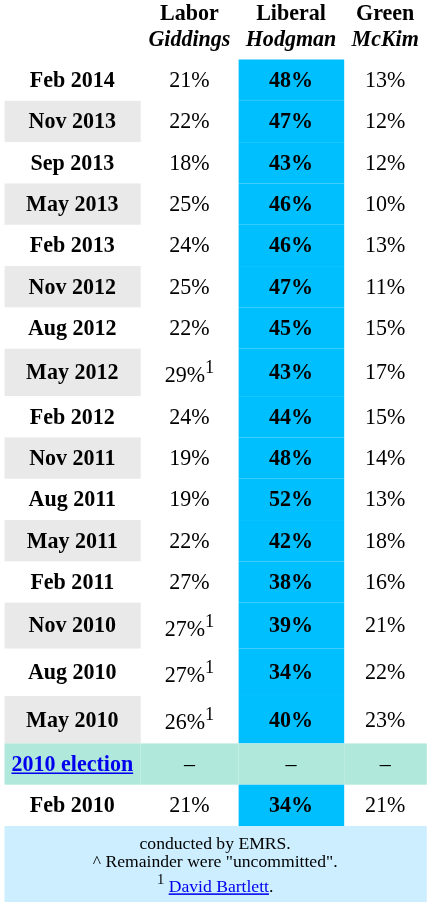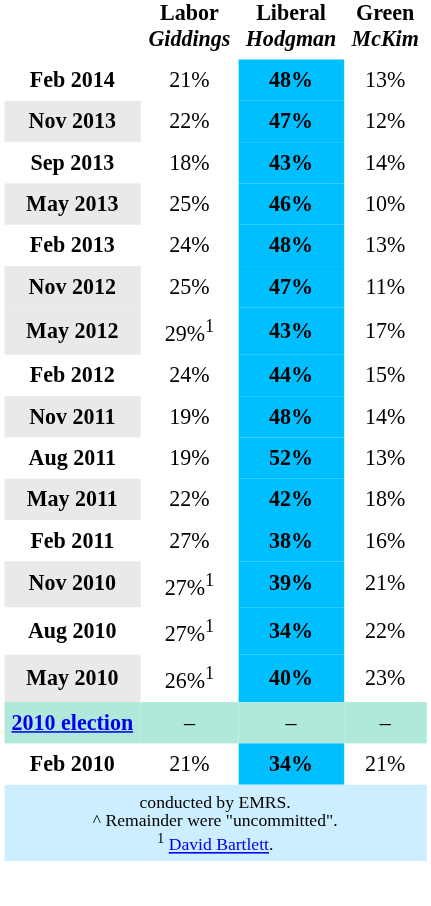 <table class="toccolours" cellpadding="5" cellspacing="0" style="float:right; text-align:center; margin-right:.5em; margin-top:.4em; font-size:90%;">
 <tr>
 </tr>
 <tr>
 <th></th>
 <th>Labor<br><em>Giddings</em></th>
 <th>Liberal<br><em>Hodgman</em></th>
 <th>Green<br><em>McKim</em></th>
 </tr>
 <tr>
 <th>Feb 2014</th>
 <td>21%</td>
 <td style="background:#00bfff;"><strong>48%</strong></td>
 <td>13%</td>
 </tr>
 <tr>
 <th style="background:#e9e9e9">Nov 2013</th>
 <td>22%</td>
 <td style="background:#00bfff;"><strong>47%</strong></td>
 <td>12%</td>
 </tr>
 <tr>
 <th>Sep 2013</th>
 <td>18%</td>
 <td style="background:#00bfff;"><strong>43%</strong></td>
-<td>12%</td>
+<td>14%</td>
 </tr>
 <tr>
 <th style="background:#e9e9e9">May 2013</th>
 <td>25%</td>
 <td style="background:#00bfff;"><strong>46%</strong></td>
 <td>10%</td>
 </tr>
 <tr>
 <th>Feb 2013</th>
 <td>24%</td>
-<td style="background:#00bfff;"><strong>46%</strong></td>
+<td style="background:#00bfff;"><strong>48%</strong></td>
 <td>13%</td>
 </tr>
 <tr>
 <th style="background:#e9e9e9">Nov 2012</th>
 <td>25%</td>
 <td style="background:#00bfff;"><strong>47%</strong></td>
 <td>11%</td>
-</tr>
-<tr>
-<th>Aug 2012</th>
-<td>22%</td>
-<td style="background:#00bfff;"><strong>45%</strong></td>
-<td>15%</td>
 </tr>
 <tr>
 <th style="background:#e9e9e9;">May 2012</th>
 <td>29%<sup>1</sup></td>
 <td style="background:#00bfff;"><strong>43%</strong></td>
 <td>17%</td>
 </tr>
 <tr>
 <th>Feb 2012</th>
 <td>24%</td>
 <td style="background:#00bfff;"><strong>44%</strong></td>
 <td>15%</td>
 </tr>
 <tr>
 <th style="background:#e9e9e9;">Nov 2011</th>
 <td>19%</td>
 <td style="background:#00bfff;"><strong>48%</strong></td>
 <td>14%</td>
 </tr>
 <tr>
 <th>Aug 2011</th>
 <td>19%</td>
 <td style="background:#00bfff;"><strong>52%</strong></td>
 <td>13%</td>
 </tr>
 <tr>
 <th style="background:#e9e9e9;">May 2011</th>
 <td>22%</td>
 <td style="background:#00bfff;"><strong>42%</strong></td>
 <td>18%</td>
 </tr>
 <tr>
 <th>Feb 2011</th>
 <td>27%</td>
 <td style="background:#00bfff;"><strong>38%</strong></td>
 <td>16%</td>
 </tr>
 <tr>
 <th style="background:#e9e9e9;">Nov 2010</th>
 <td>27%<sup>1</sup></td>
 <td style="background:#00bfff;"><strong>39%</strong></td>
 <td>21%</td>
 </tr>
 <tr>
 <th>Aug 2010</th>
 <td>27%<sup>1</sup></td>
 <td style="background:#00bfff;"><strong>34%</strong></td>
 <td>22%</td>
 </tr>
 <tr>
 <th style="background:#e9e9e9;">May 2010</th>
 <td>26%<sup>1</sup></td>
 <td style="background:#00bfff;"><strong>40%</strong></td>
 <td>23%</td>
 </tr>
 <tr>
 <th style="background:#b0e9db;"><a href='#'>2010 election</a></th>
 <td style="background:#b0e9db;">–</td>
 <td style="background:#b0e9db;">–</td>
 <td style="background:#b0e9db;">–</td>
 </tr>
 <tr>
 <th>Feb 2010</th>
 <td>21%</td>
 <td style="background:#00bfff;"><strong>34%</strong></td>
 <td>21%</td>
 </tr>
 <tr>
 <td colspan="4"  style="font-size:80%; background:#cef;"> conducted by EMRS.<br>^ Remainder were "uncommitted".<br><sup>1</sup> <a href='#'>David Bartlett</a>.</td>
 </tr>
 </table>
